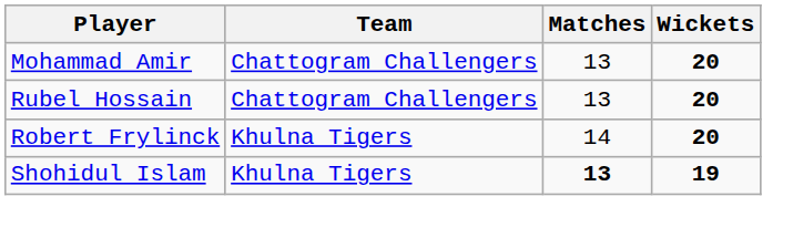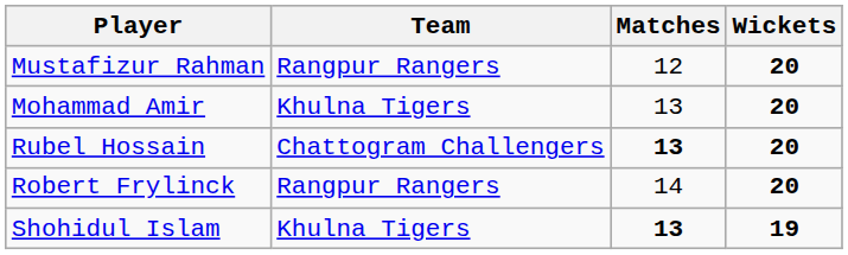 <table class="wikitable" style="text-align: center;">
 <tr>
 <th>Player</th>
 <th>Team</th>
 <th>Matches</th>
 <th>Wickets</th>
 </tr>
 <tr>
+<td style="text-align:left"><a href='#'>Mustafizur Rahman</a></td>
+<td style="text-align:left"><a href='#'>Rangpur Rangers</a></td>
+<td>12</td>
+<td><strong>20</strong></td>
+</tr>
+<tr>
 <td style="text-align:left"><a href='#'>Mohammad Amir</a></td>
-<td style="text-align:left"><a href='#'>Chattogram Challengers</a></td>
+<td style="text-align:left"><a href='#'>Khulna Tigers</a></td>
 <td>13</td>
 <td><strong>20</strong></td>
 </tr>
 <tr>
 <td style="text-align:left"><a href='#'>Rubel Hossain</a></td>
 <td style="text-align:left"><a href='#'>Chattogram Challengers</a></td>
-<td>13</td>
+<td><strong>13</strong></td>
 <td><strong>20</strong></td>
 </tr>
 <tr>
 <td style="text-align:left"><a href='#'>Robert Frylinck</a></td>
-<td style="text-align:left"><a href='#'>Khulna Tigers</a></td>
+<td style="text-align:left"><a href='#'>Rangpur Rangers</a></td>
 <td>14</td>
 <td><strong>20</strong></td>
 </tr>
 <tr>
 <td style="text-align:left"><a href='#'>Shohidul Islam</a></td>
 <td style="text-align:left"><a href='#'>Khulna Tigers</a></td>
 <td><strong>13</strong></td>
 <td><strong>19</strong></td>
 </tr>
 </table>
